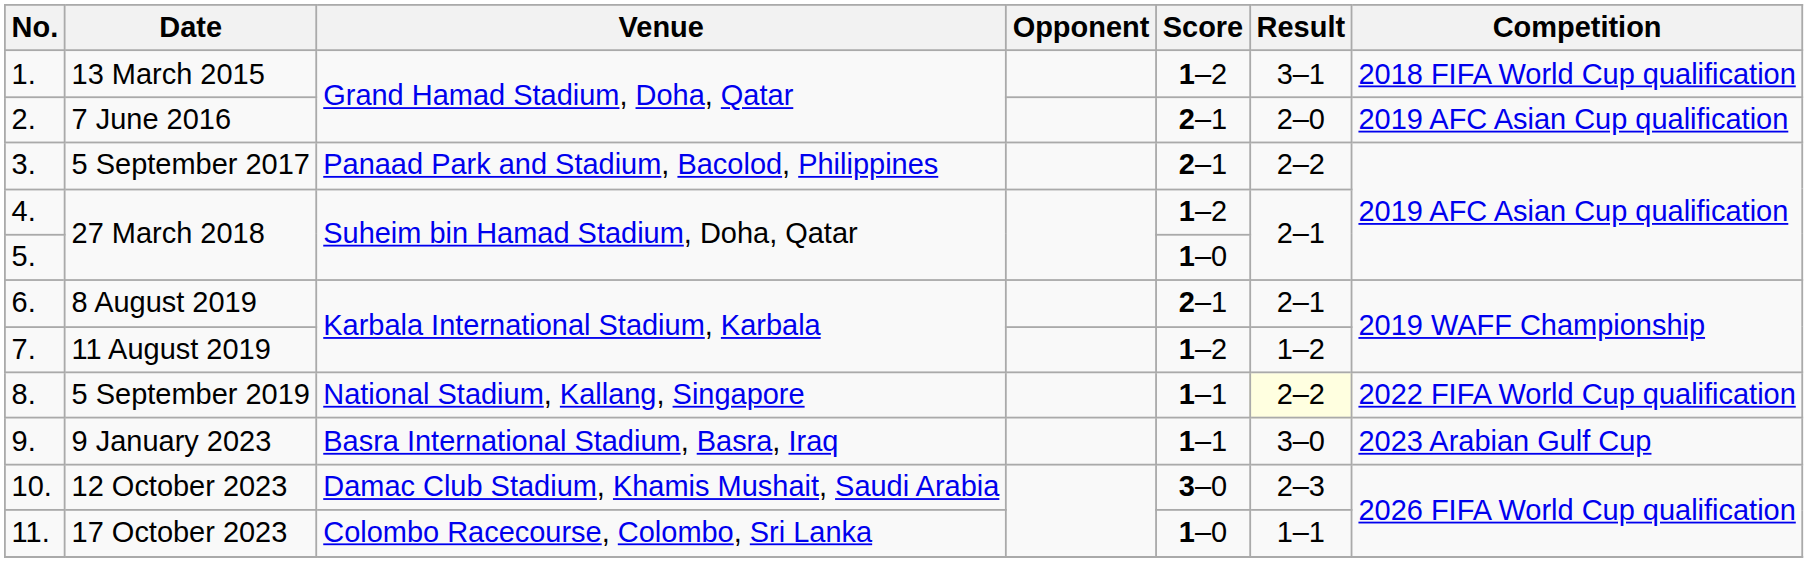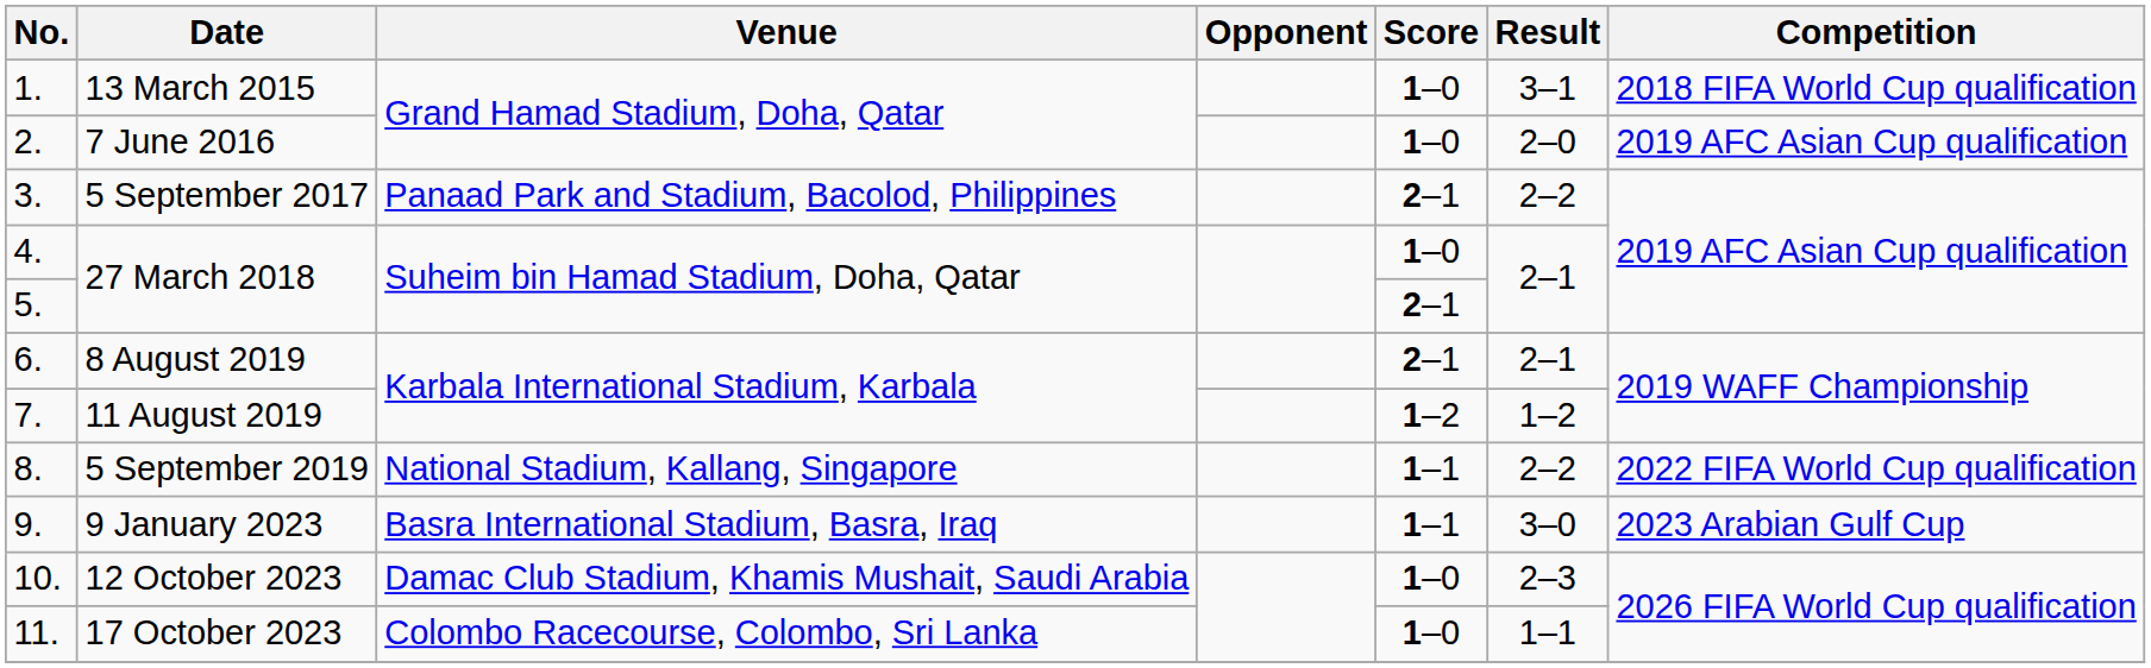 <table class="wikitable">
 <tr>
 <th>No.</th>
 <th>Date</th>
 <th>Venue</th>
 <th>Opponent</th>
 <th>Score</th>
 <th>Result</th>
 <th>Competition</th>
 </tr>
 <tr>
 <td>1.</td>
 <td>13 March 2015</td>
 <td rowspan=2><a href='#'>Grand Hamad Stadium</a>, <a href='#'>Doha</a>, <a href='#'>Qatar</a></td>
 <td></td>
-<td align=center><strong>1</strong>–2</td>
+<td align=center><strong>1</strong>–0</td>
 <td align=center>3–1</td>
 <td><a href='#'>2018 FIFA World Cup qualification</a></td>
 </tr>
 <tr>
 <td>2.</td>
 <td>7 June 2016</td>
 <td></td>
-<td align=center><strong>2</strong>–1</td>
+<td align=center><strong>1</strong>–0</td>
 <td align=center>2–0</td>
 <td><a href='#'>2019 AFC Asian Cup qualification</a></td>
 </tr>
 <tr>
 <td>3.</td>
 <td>5 September 2017</td>
 <td><a href='#'>Panaad Park and Stadium</a>, <a href='#'>Bacolod</a>, <a href='#'>Philippines</a></td>
 <td></td>
 <td align=center><strong>2</strong>–1</td>
 <td align=center>2–2</td>
 <td rowspan=3><a href='#'>2019 AFC Asian Cup qualification</a></td>
 </tr>
 <tr>
 <td>4.</td>
 <td rowspan=2>27 March 2018</td>
 <td rowspan=2><a href='#'>Suheim bin Hamad Stadium</a>, Doha, Qatar</td>
 <td rowspan=2></td>
-<td align=center><strong>1</strong>–2</td>
+<td align=center><strong>1</strong>–0</td>
 <td rowspan=2 style="text-align:center;">2–1</td>
 </tr>
 <tr>
 <td>5.</td>
-<td align=center><strong>1</strong>–0</td>
+<td align=center><strong>2</strong>–1</td>
 </tr>
 <tr>
 <td>6.</td>
 <td>8 August 2019</td>
 <td rowspan=2><a href='#'>Karbala International Stadium</a>, <a href='#'>Karbala</a></td>
 <td></td>
 <td align=center><strong>2</strong>–1</td>
 <td align=center>2–1</td>
 <td rowspan="2"><a href='#'>2019 WAFF Championship</a></td>
 </tr>
 <tr>
 <td>7.</td>
 <td>11 August 2019</td>
 <td></td>
 <td align=center><strong>1</strong>–2</td>
 <td align=center>1–2</td>
 </tr>
 <tr>
 <td>8.</td>
 <td>5 September 2019</td>
 <td><a href='#'>National Stadium</a>, <a href='#'>Kallang</a>, <a href='#'>Singapore</a></td>
 <td></td>
 <td align=center><strong>1</strong>–1</td>
-<td align=center style="background: lightyellow;">2–2</td>
+<td align=center>2–2</td>
 <td><a href='#'>2022 FIFA World Cup qualification</a></td>
 </tr>
 <tr>
 <td>9.</td>
 <td>9 January 2023</td>
 <td><a href='#'>Basra International Stadium</a>, <a href='#'>Basra</a>, <a href='#'>Iraq</a></td>
 <td></td>
 <td align=center><strong>1</strong>–1</td>
 <td align=center>3–0</td>
 <td><a href='#'>2023 Arabian Gulf Cup</a></td>
 </tr>
 <tr>
 <td>10.</td>
 <td>12 October 2023</td>
 <td><a href='#'>Damac Club Stadium</a>, <a href='#'>Khamis Mushait</a>, <a href='#'>Saudi Arabia</a></td>
 <td rowspan=2></td>
-<td align=center><strong>3</strong>–0</td>
+<td align=center><strong>1</strong>–0</td>
 <td align=center>2–3</td>
 <td rowspan=2><a href='#'>2026 FIFA World Cup qualification</a></td>
 </tr>
 <tr>
 <td>11.</td>
 <td>17 October 2023</td>
 <td><a href='#'>Colombo Racecourse</a>, <a href='#'>Colombo</a>, <a href='#'>Sri Lanka</a></td>
 <td align=center><strong>1</strong>–0</td>
 <td align=center>1–1</td>
 </tr>
 <tr>
 </tr>
 </table>
